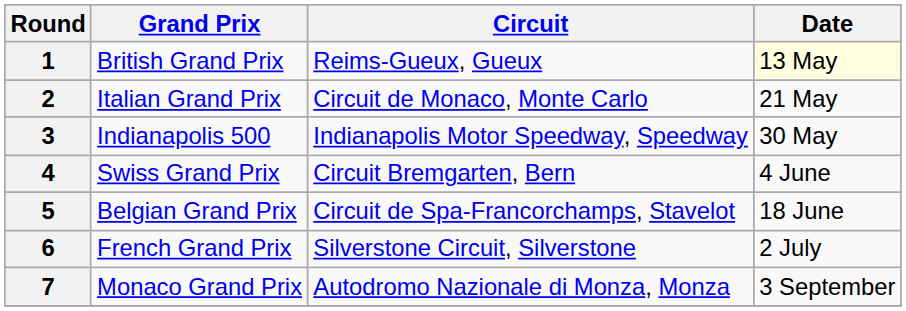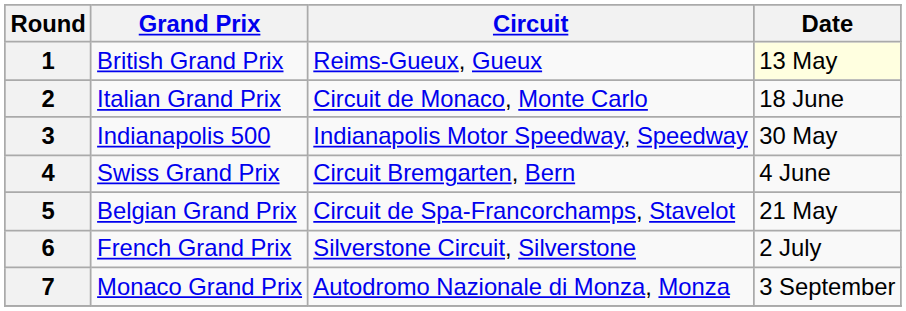 <table class="wikitable" style="font-size: 85%;">
 <tr>
 <th>Round</th>
 <th><a href='#'>Grand Prix</a></th>
 <th><a href='#'>Circuit</a></th>
 <th>Date</th>
 </tr>
 <tr>
 <th>1</th>
 <td><a href='#'>British Grand Prix</a></td>
 <td> <a href='#'>Reims-Gueux</a>, <a href='#'>Gueux</a></td>
 <td style="background: lightyellow;">13 May</td>
 </tr>
 <tr>
 <th>2</th>
 <td><a href='#'>Italian Grand Prix</a></td>
 <td> <a href='#'>Circuit de Monaco</a>, <a href='#'>Monte Carlo</a></td>
-<td>21 May</td>
+<td>18 June</td>
 </tr>
 <tr>
 <th>3</th>
 <td><a href='#'>Indianapolis 500</a></td>
 <td> <a href='#'>Indianapolis Motor Speedway</a>, <a href='#'>Speedway</a></td>
 <td>30 May</td>
 </tr>
 <tr>
 <th>4</th>
 <td><a href='#'>Swiss Grand Prix</a></td>
 <td> <a href='#'>Circuit Bremgarten</a>, <a href='#'>Bern</a></td>
 <td>4 June</td>
 </tr>
 <tr>
 <th>5</th>
 <td><a href='#'>Belgian Grand Prix</a></td>
 <td> <a href='#'>Circuit de Spa-Francorchamps</a>, <a href='#'>Stavelot</a></td>
-<td>18 June</td>
+<td>21 May</td>
 </tr>
 <tr>
 <th>6</th>
 <td><a href='#'>French Grand Prix</a></td>
 <td> <a href='#'>Silverstone Circuit</a>, <a href='#'>Silverstone</a></td>
 <td>2 July</td>
 </tr>
 <tr>
 <th>7</th>
 <td><a href='#'>Monaco Grand Prix</a></td>
 <td> <a href='#'>Autodromo Nazionale di Monza</a>, <a href='#'>Monza</a></td>
 <td>3 September</td>
 </tr>
 <tr>
 </tr>
 </table>
